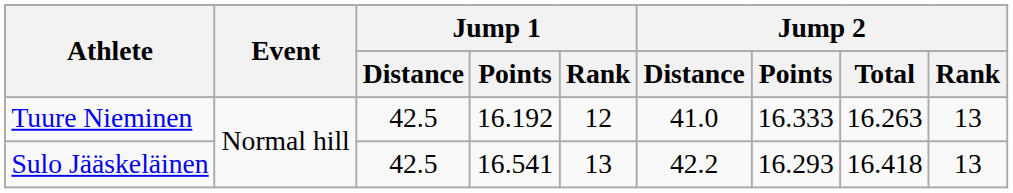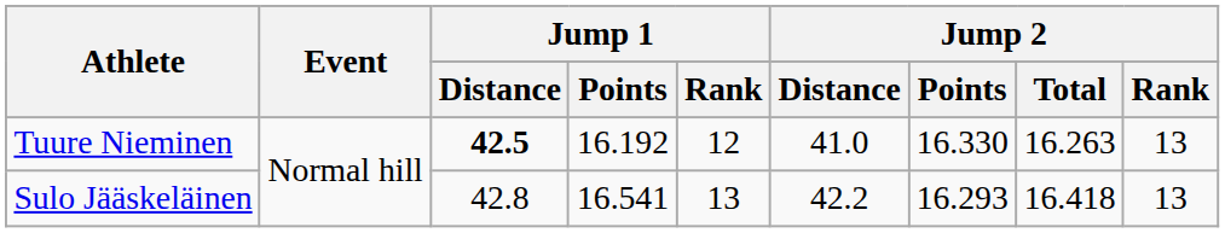 <table class="wikitable" style="font-size:90%">
 <tr>
 <th rowspan="2">Athlete</th>
 <th rowspan="2">Event</th>
 <th colspan="3">Jump 1</th>
 <th colspan="4">Jump 2</th>
 </tr>
 <tr>
 <th>Distance</th>
 <th>Points</th>
 <th>Rank</th>
 <th>Distance</th>
 <th>Points</th>
 <th>Total</th>
 <th>Rank</th>
 </tr>
 <tr>
 <td><a href='#'>Tuure Nieminen</a></td>
 <td rowspan="2">Normal hill</td>
-<td align="center">42.5</td>
+<td align="center"><strong>42.5</strong></td>
 <td align="center">16.192</td>
 <td align="center">12</td>
 <td align="center">41.0</td>
-<td align="center">16.333</td>
+<td align="center">16.330</td>
 <td align="center">16.263</td>
 <td align="center">13</td>
 </tr>
 <tr>
 <td><a href='#'>Sulo Jääskeläinen</a></td>
-<td align="center">42.5</td>
+<td align="center">42.8</td>
 <td align="center">16.541</td>
 <td align="center">13</td>
 <td align="center">42.2</td>
 <td align="center">16.293</td>
 <td align="center">16.418</td>
 <td align="center">13</td>
 </tr>
 </table>
